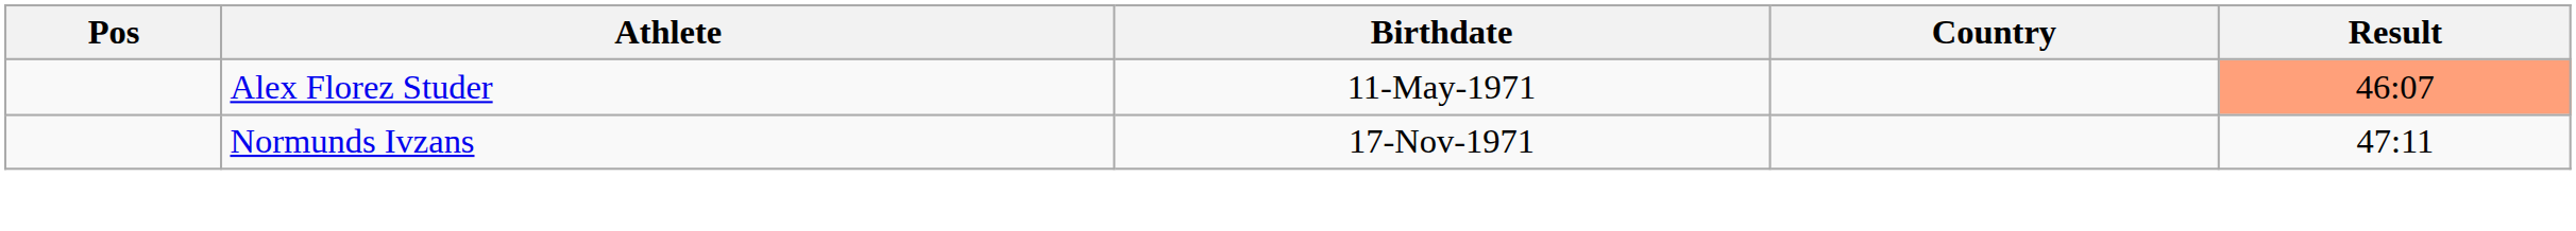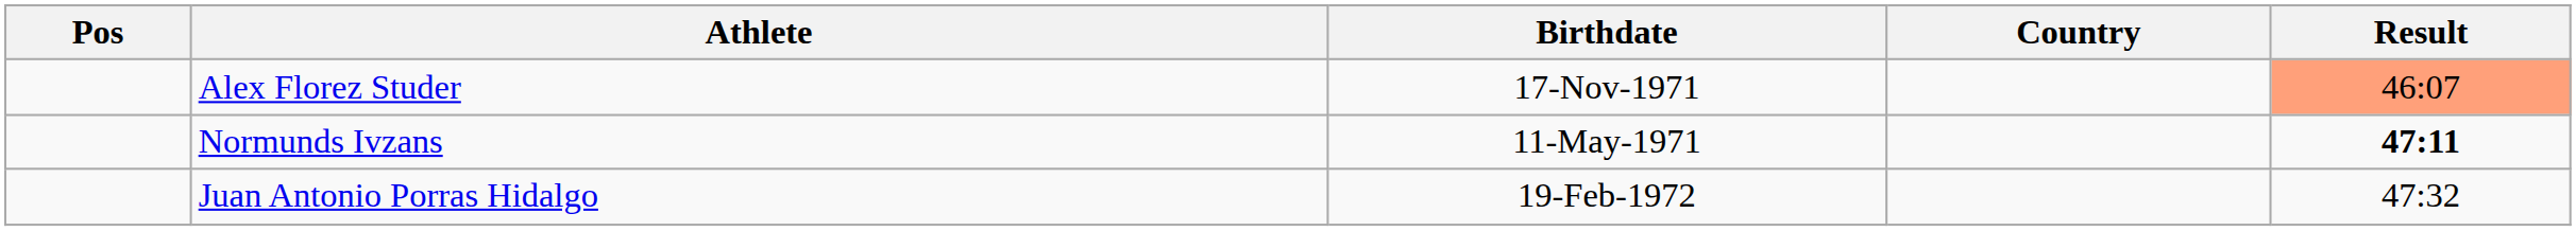 <table class="wikitable"  style="text-align:center; width:60%;">
 <tr>
 <th>Pos</th>
 <th>Athlete</th>
 <th>Birthdate</th>
 <th>Country</th>
 <th>Result</th>
 </tr>
 <tr>
 <td align=center></td>
 <td align=left><a href='#'>Alex Florez Studer</a></td>
-<td>11-May-1971</td>
+<td>17-Nov-1971</td>
 <td align=left></td>
 <td style="background: lightsalmon;">46:07</td>
 </tr>
 <tr>
 <td align=center></td>
 <td align=left><a href='#'>Normunds Ivzans</a></td>
-<td>17-Nov-1971</td>
+<td>11-May-1971</td>
 <td align=left></td>
-<td>47:11</td>
+<td><strong>47:11</strong></td>
+</tr>
+<tr>
+<td align=center></td>
+<td align=left><a href='#'>Juan Antonio Porras Hidalgo</a></td>
+<td>19-Feb-1972</td>
+<td align=left></td>
+<td>47:32</td>
 </tr>
 </table>
